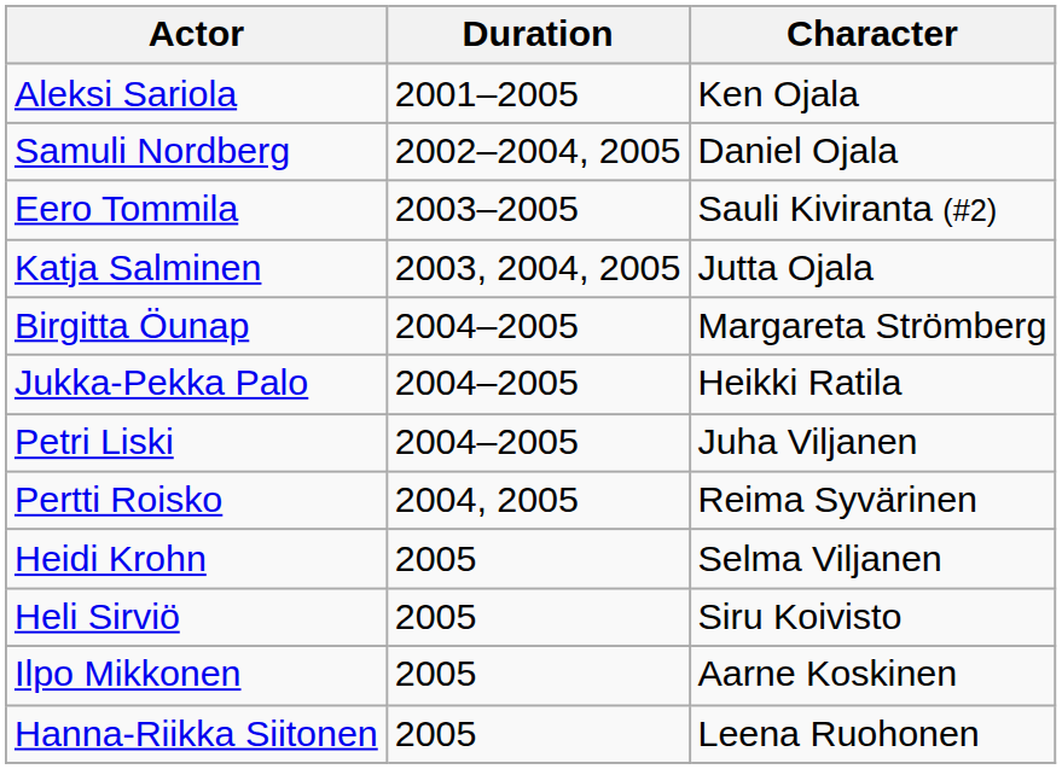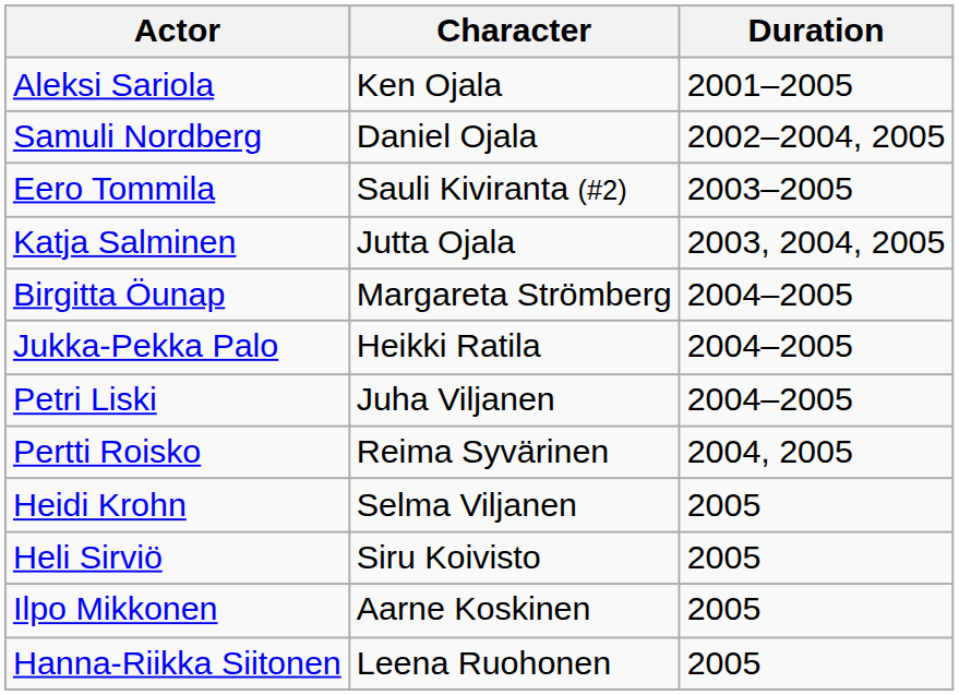 <table class="wikitable" sortable>
 <tr bgcolor="#CCCCCC">
 <th>Actor</th>
+<th>Character</th>
 <th>Duration</th>
-<th>Character</th>
 </tr>
 <tr>
 <td><a href='#'>Aleksi Sariola</a></td>
+<td>Ken Ojala</td>
 <td>2001–2005</td>
-<td>Ken Ojala</td>
 </tr>
 <tr>
 <td><a href='#'>Samuli Nordberg</a></td>
+<td>Daniel Ojala</td>
 <td>2002–2004, 2005</td>
-<td>Daniel Ojala</td>
 </tr>
 <tr>
 <td><a href='#'>Eero Tommila</a></td>
+<td>Sauli Kiviranta <small>(#2)</small></td>
 <td>2003–2005</td>
-<td>Sauli Kiviranta <small>(#2)</small></td>
 </tr>
 <tr>
 <td><a href='#'>Katja Salminen</a></td>
+<td>Jutta Ojala</td>
 <td>2003, 2004, 2005</td>
-<td>Jutta Ojala</td>
 </tr>
 <tr>
 <td><a href='#'>Birgitta Öunap</a></td>
+<td>Margareta Strömberg</td>
 <td>2004–2005</td>
-<td>Margareta Strömberg</td>
 </tr>
 <tr>
 <td><a href='#'>Jukka-Pekka Palo</a></td>
+<td>Heikki Ratila</td>
 <td>2004–2005</td>
-<td>Heikki Ratila</td>
 </tr>
 <tr>
 <td><a href='#'>Petri Liski</a></td>
+<td>Juha Viljanen</td>
 <td>2004–2005</td>
-<td>Juha Viljanen</td>
 </tr>
 <tr>
 <td><a href='#'>Pertti Roisko</a></td>
+<td>Reima Syvärinen</td>
 <td>2004, 2005</td>
-<td>Reima Syvärinen</td>
 </tr>
 <tr>
 <td><a href='#'>Heidi Krohn</a></td>
+<td>Selma Viljanen</td>
 <td>2005</td>
-<td>Selma Viljanen</td>
 </tr>
 <tr>
 <td><a href='#'>Heli Sirviö</a></td>
+<td>Siru Koivisto</td>
 <td>2005</td>
-<td>Siru Koivisto</td>
 </tr>
 <tr>
 <td><a href='#'>Ilpo Mikkonen</a></td>
+<td>Aarne Koskinen</td>
 <td>2005</td>
-<td>Aarne Koskinen</td>
 </tr>
 <tr>
 <td><a href='#'>Hanna-Riikka Siitonen</a></td>
+<td>Leena Ruohonen</td>
 <td>2005</td>
-<td>Leena Ruohonen</td>
 </tr>
 </table>
